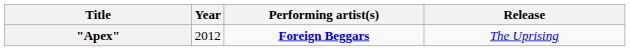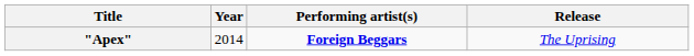 <table class="wikitable plainrowheaders" style="text-align:center;">
 <tr>
 <th scope="col" style="width:14em;">Title</th>
 <th scope="col">Year</th>
 <th scope="col" style="width:15em;">Performing artist(s)</th>
 <th scope="col" style="width:15em;">Release</th>
 </tr>
 <tr>
 <th scope="row">"Apex"</th>
-<td>2012</td>
+<td>2014</td>
 <td><strong><a href='#'>Foreign Beggars</a></strong></td>
 <td><em><a href='#'>The Uprising</a></em></td>
 </tr>
 </table>
